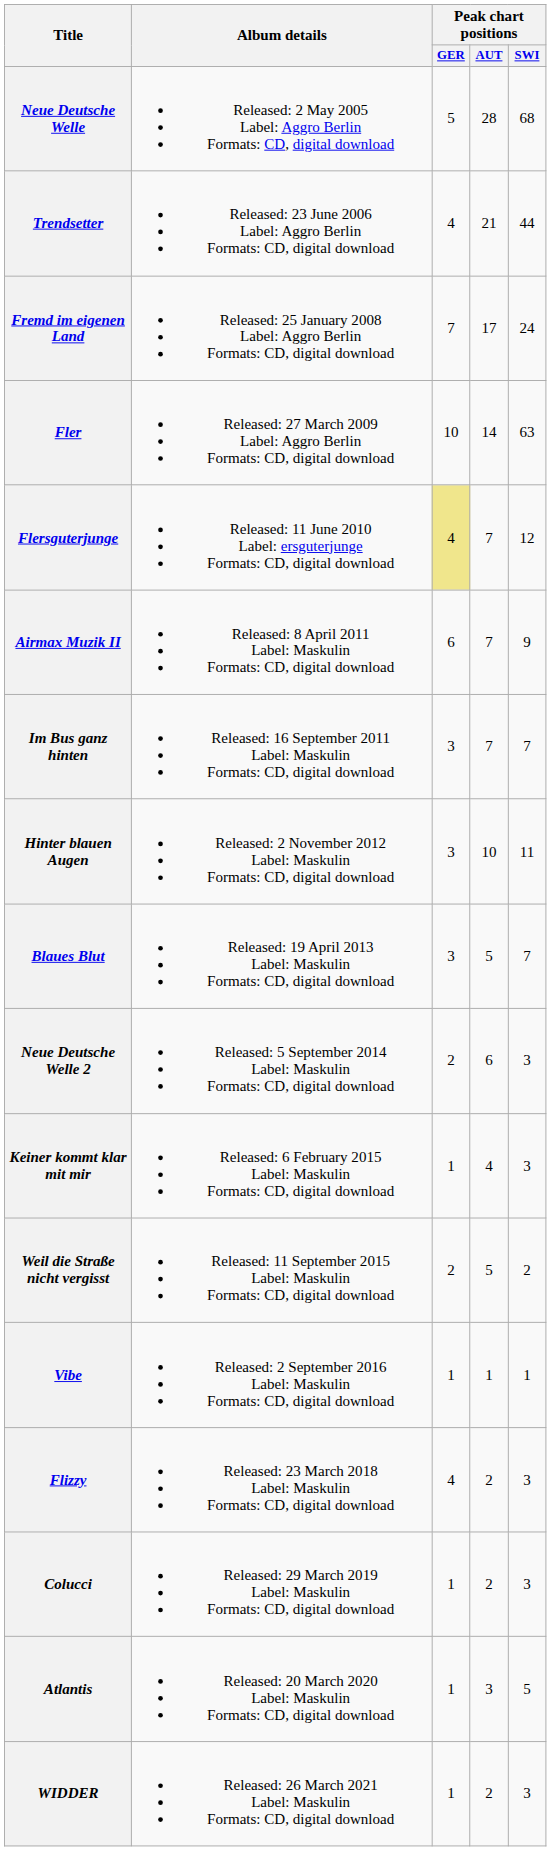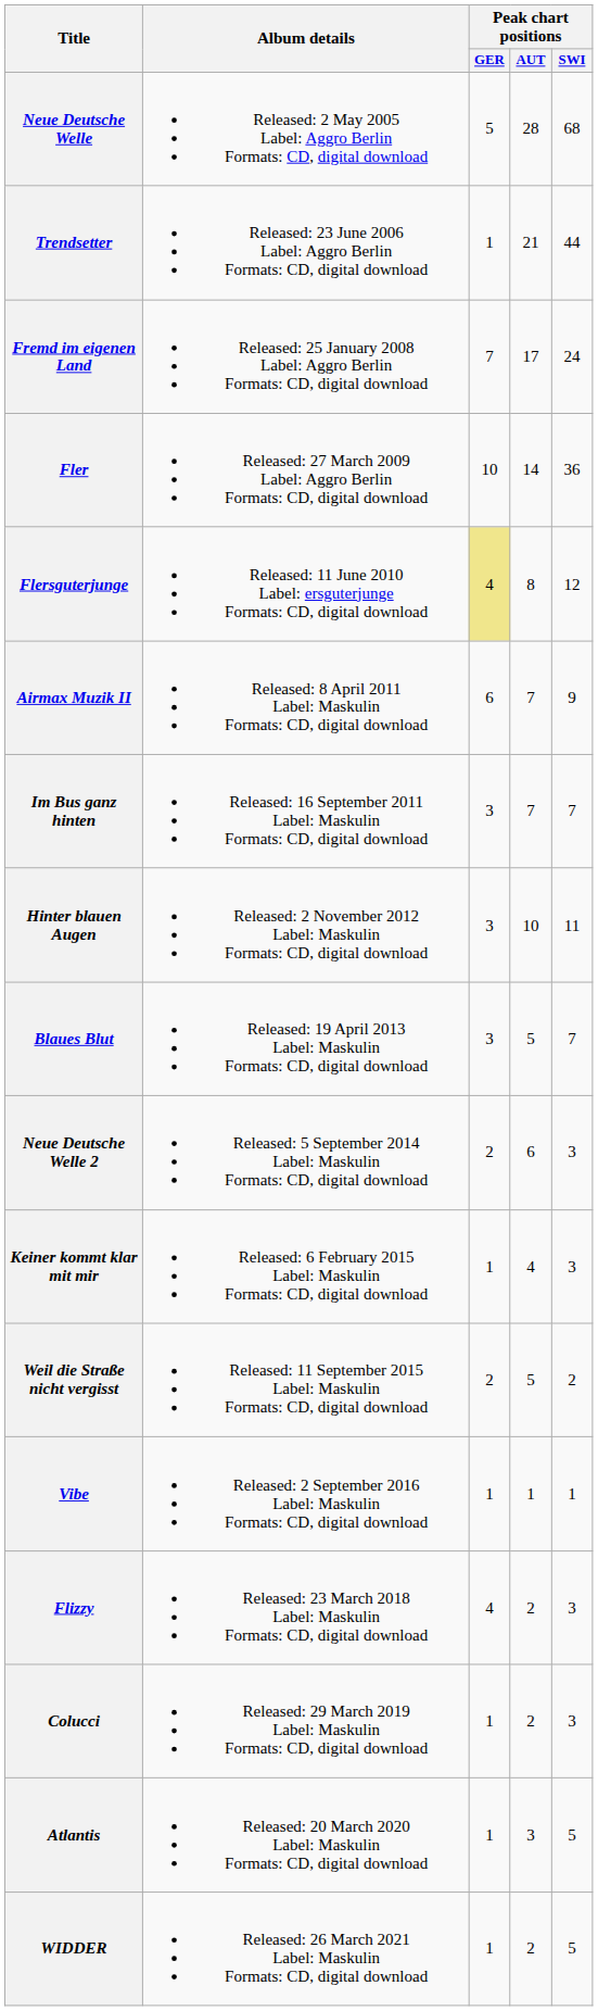 <table class="wikitable plainrowheaders" style="text-align:center;">
 <tr>
 <th scope="col" rowspan="2" style="width:8em;">Title</th>
 <th scope="col" rowspan="2" style="width:19.5em;">Album details</th>
 <th scope="col" colspan="3">Peak chart positions</th>
 </tr>
 <tr>
 <th style="width:2.5em; font-size:85%"><a href='#'>GER</a><br></th>
 <th style="width:2.5em; font-size:85%"><a href='#'>AUT</a><br></th>
 <th style="width:2.5em; font-size:85%"><a href='#'>SWI</a><br></th>
 </tr>
 <tr>
 <th scope="row"><em><a href='#'>Neue Deutsche Welle</a></em></th>
 <td><br><ul><li>Released: 2 May 2005</li><li>Label: <a href='#'>Aggro Berlin</a></li><li>Formats: <a href='#'>CD</a>, <a href='#'>digital download</a></li></ul></td>
 <td>5</td>
 <td>28</td>
 <td>68</td>
 </tr>
 <tr>
 <th scope="row"><em><a href='#'>Trendsetter</a></em></th>
 <td><br><ul><li>Released: 23 June 2006</li><li>Label: Aggro Berlin</li><li>Formats: CD, digital download</li></ul></td>
-<td>4</td>
+<td>1</td>
 <td>21</td>
 <td>44</td>
 </tr>
 <tr>
 <th scope="row"><em><a href='#'>Fremd im eigenen Land</a></em></th>
 <td><br><ul><li>Released: 25 January 2008</li><li>Label: Aggro Berlin</li><li>Formats: CD, digital download</li></ul></td>
 <td>7</td>
 <td>17</td>
 <td>24</td>
 </tr>
 <tr>
 <th scope="row"><em><a href='#'>Fler</a></em></th>
 <td><br><ul><li>Released: 27 March 2009</li><li>Label: Aggro Berlin</li><li>Formats: CD, digital download</li></ul></td>
 <td>10</td>
 <td>14</td>
-<td>63</td>
+<td>36</td>
 </tr>
 <tr>
 <th scope="row"><em><a href='#'>Flersguterjunge</a></em></th>
 <td><br><ul><li>Released: 11 June 2010</li><li>Label: <a href='#'>ersguterjunge</a></li><li>Formats: CD, digital download</li></ul></td>
 <td style="background: khaki;">4</td>
-<td>7</td>
+<td>8</td>
 <td>12</td>
 </tr>
 <tr>
 <th scope="row"><em><a href='#'>Airmax Muzik II</a></em></th>
 <td><br><ul><li>Released: 8 April 2011</li><li>Label: Maskulin</li><li>Formats: CD, digital download</li></ul></td>
 <td>6</td>
 <td>7</td>
 <td>9</td>
 </tr>
 <tr>
 <th scope="row"><em>Im Bus ganz hinten</em></th>
 <td><br><ul><li>Released: 16 September 2011</li><li>Label: Maskulin</li><li>Formats: CD, digital download</li></ul></td>
 <td>3</td>
 <td>7</td>
 <td>7</td>
 </tr>
 <tr>
 <th scope="row"><em>Hinter blauen Augen</em></th>
 <td><br><ul><li>Released: 2 November 2012</li><li>Label: Maskulin</li><li>Formats: CD, digital download</li></ul></td>
 <td>3</td>
 <td>10</td>
 <td>11</td>
 </tr>
 <tr>
 <th scope="row"><em><a href='#'>Blaues Blut</a></em></th>
 <td><br><ul><li>Released: 19 April 2013</li><li>Label: Maskulin</li><li>Formats: CD, digital download</li></ul></td>
 <td>3</td>
 <td>5</td>
 <td>7</td>
 </tr>
 <tr>
 <th scope="row"><em>Neue Deutsche Welle 2</em></th>
 <td><br><ul><li>Released: 5 September 2014</li><li>Label: Maskulin</li><li>Formats: CD, digital download</li></ul></td>
 <td>2</td>
 <td>6</td>
 <td>3</td>
 </tr>
 <tr>
 <th scope="row"><em>Keiner kommt klar mit mir</em></th>
 <td><br><ul><li>Released: 6 February 2015</li><li>Label: Maskulin</li><li>Formats: CD, digital download</li></ul></td>
 <td>1</td>
 <td>4</td>
 <td>3</td>
 </tr>
 <tr>
 <th scope="row"><em>Weil die Straße nicht vergisst</em></th>
 <td><br><ul><li>Released: 11 September 2015</li><li>Label: Maskulin</li><li>Formats: CD, digital download</li></ul></td>
 <td>2</td>
 <td>5</td>
 <td>2</td>
 </tr>
 <tr>
 <th scope="row"><em><a href='#'>Vibe</a></em></th>
 <td><br><ul><li>Released: 2 September 2016</li><li>Label: Maskulin</li><li>Formats: CD, digital download</li></ul></td>
 <td>1</td>
 <td>1</td>
 <td>1</td>
 </tr>
 <tr>
 <th scope="row"><em><a href='#'>Flizzy</a></em></th>
 <td><br><ul><li>Released: 23 March 2018</li><li>Label: Maskulin</li><li>Formats: CD, digital download</li></ul></td>
 <td>4</td>
 <td>2</td>
 <td>3</td>
 </tr>
 <tr>
 <th scope="row"><em>Colucci</em></th>
 <td><br><ul><li>Released: 29 March 2019</li><li>Label: Maskulin</li><li>Formats: CD, digital download</li></ul></td>
 <td>1</td>
 <td>2</td>
 <td>3</td>
 </tr>
 <tr>
 <th scope="row"><em>Atlantis</em></th>
 <td><br><ul><li>Released: 20 March 2020</li><li>Label: Maskulin</li><li>Formats: CD, digital download</li></ul></td>
 <td>1</td>
 <td>3</td>
 <td>5</td>
 </tr>
 <tr>
 <th scope="row"><em>WIDDER</em></th>
 <td><br><ul><li>Released: 26 March 2021</li><li>Label: Maskulin</li><li>Formats: CD, digital download</li></ul></td>
 <td>1</td>
 <td>2</td>
-<td>3</td>
+<td>5</td>
 </tr>
 </table>
